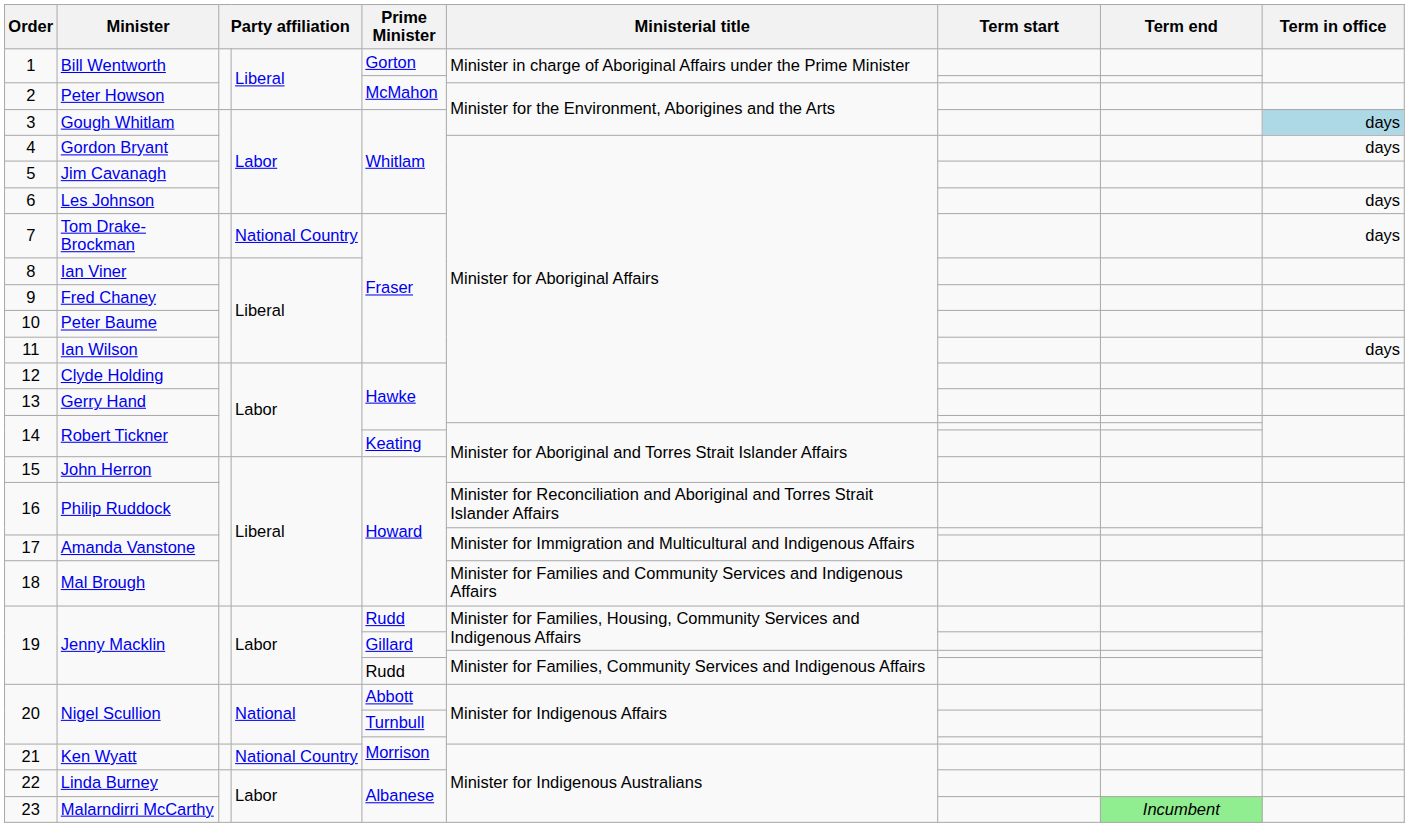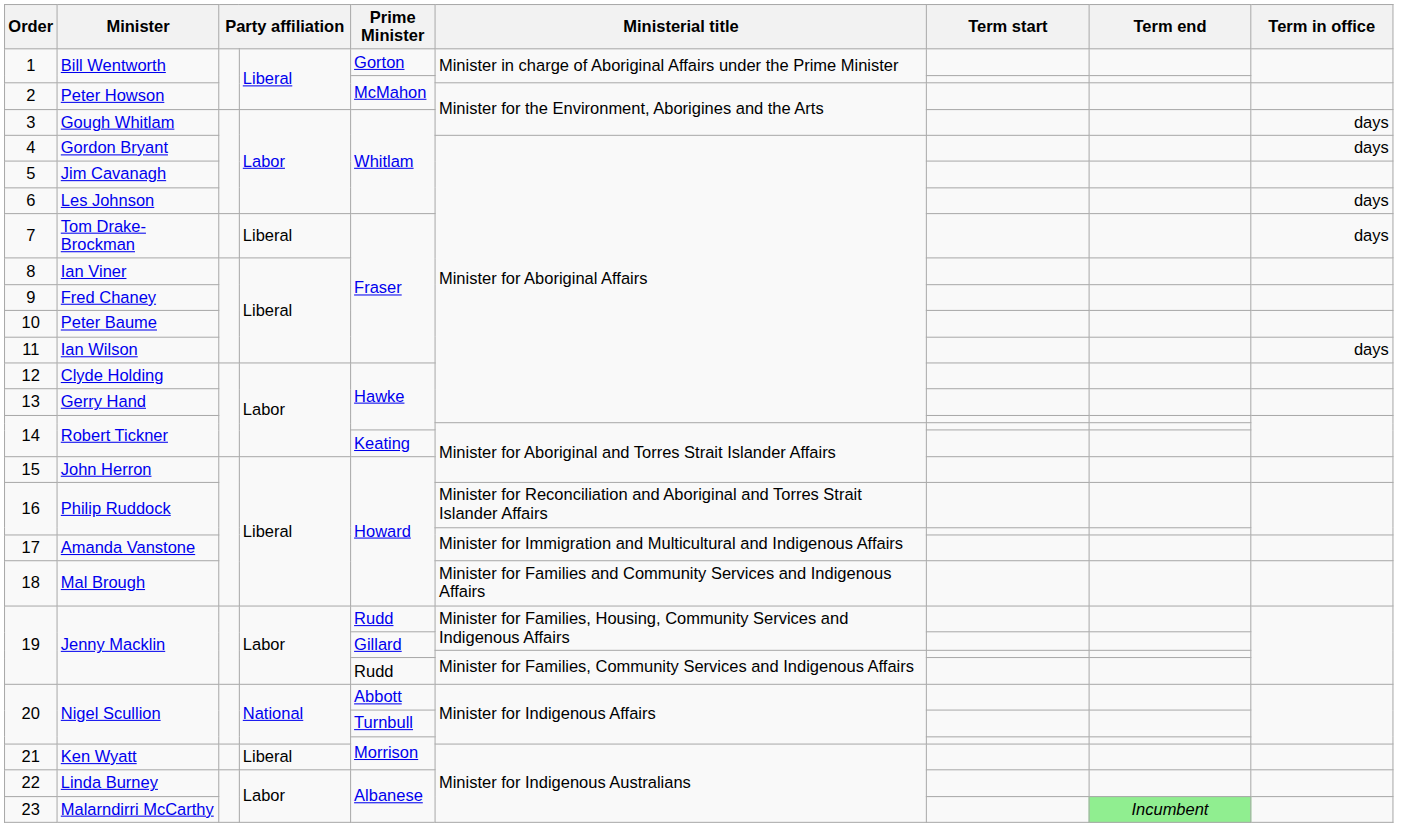 <table class="wikitable">
 <tr>
 <th width=5>Order</th>
 <th width=150>Minister</th>
 <th width=120 colspan="2">Party affiliation</th>
 <th width=75>Prime Minister</th>
 <th width=470>Ministerial title</th>
 <th width=150>Term start</th>
 <th width=150>Term end</th>
 <th width=130>Term in office</th>
 </tr>
 <tr>
 <td rowspan=2 align=center>1</td>
 <td rowspan=2><a href='#'>Bill Wentworth</a></td>
 <td rowspan=3 > </td>
 <td rowspan=3><a href='#'>Liberal</a></td>
 <td><a href='#'>Gorton</a></td>
 <td rowspan=2>Minister in charge of Aboriginal Affairs under the Prime Minister</td>
 <td align=center></td>
 <td align=center></td>
 <td rowspan=2 align=right></td>
 </tr>
 <tr>
 <td rowspan=2><a href='#'>McMahon</a></td>
 <td align=center></td>
 <td align=center></td>
 </tr>
 <tr>
 <td align=center>2</td>
 <td><a href='#'>Peter Howson</a></td>
 <td rowspan=2>Minister for the Environment, Aborigines and the Arts</td>
 <td align=center></td>
 <td align=center></td>
 <td align=right></td>
 </tr>
 <tr>
 <td align=center>3</td>
 <td><a href='#'>Gough Whitlam</a></td>
 <td rowspan=4 > </td>
 <td rowspan=4><a href='#'>Labor</a></td>
 <td rowspan=4><a href='#'>Whitlam</a></td>
 <td align=center></td>
 <td align=center></td>
-<td align=right style="background: lightblue;"> days</td>
+<td align=right> days</td>
 </tr>
 <tr>
 <td align=center>4</td>
 <td><a href='#'>Gordon Bryant</a></td>
 <td rowspan=11>Minister for Aboriginal Affairs</td>
 <td align=center></td>
 <td align=center></td>
 <td align=right> days</td>
 </tr>
 <tr>
 <td align=center>5</td>
 <td><a href='#'>Jim Cavanagh</a></td>
 <td align=center></td>
 <td align=center></td>
 <td align=right></td>
 </tr>
 <tr>
 <td align=center>6</td>
 <td><a href='#'>Les Johnson</a></td>
 <td align=center></td>
 <td align=center></td>
 <td align=right> days</td>
 </tr>
 <tr>
 <td align=center>7</td>
 <td><a href='#'>Tom Drake-Brockman</a></td>
 <td> </td>
-<td><a href='#'>National Country</a></td>
+<td>Liberal</td>
 <td rowspan=5><a href='#'>Fraser</a></td>
 <td align=center></td>
 <td align=center></td>
 <td align=right> days</td>
 </tr>
 <tr>
 <td align=center>8</td>
 <td><a href='#'>Ian Viner</a></td>
 <td rowspan=4 > </td>
 <td rowspan=4>Liberal</td>
 <td align=center></td>
 <td align=center></td>
 <td align=right></td>
 </tr>
 <tr>
 <td align=center>9</td>
 <td><a href='#'>Fred Chaney</a></td>
 <td align=center></td>
 <td align=center></td>
 <td align=right></td>
 </tr>
 <tr>
 <td align=center>10</td>
 <td><a href='#'>Peter Baume</a></td>
 <td align=center></td>
 <td align=center></td>
 <td align=right></td>
 </tr>
 <tr>
 <td align=center>11</td>
 <td><a href='#'>Ian Wilson</a></td>
 <td align=center></td>
 <td align=center></td>
 <td align=right> days</td>
 </tr>
 <tr>
 <td align=center>12</td>
 <td><a href='#'>Clyde Holding</a></td>
 <td rowspan=5 > </td>
 <td rowspan=5>Labor</td>
 <td rowspan=4><a href='#'>Hawke</a></td>
 <td align=center></td>
 <td align=center></td>
 <td align=right></td>
 </tr>
 <tr>
 <td align=center>13</td>
 <td><a href='#'>Gerry Hand</a></td>
 <td align=center></td>
 <td align=center></td>
 <td align=right></td>
 </tr>
 <tr>
 <td rowspan=3 align=center>14</td>
 <td rowspan=3><a href='#'>Robert Tickner</a></td>
 <td align=center></td>
 <td align=center></td>
 <td rowspan=3 align=right><strong></strong></td>
 </tr>
 <tr>
 <td rowspan=3>Minister for Aboriginal and Torres Strait Islander Affairs</td>
 <td align=center></td>
 <td align=center></td>
 </tr>
 <tr>
 <td><a href='#'>Keating</a></td>
 <td align=center></td>
 <td align=center></td>
 </tr>
 <tr>
 <td align=center>15</td>
 <td><a href='#'>John Herron</a></td>
 <td rowspan=5 > </td>
 <td rowspan=5>Liberal</td>
 <td rowspan=5><a href='#'>Howard</a></td>
 <td align=center></td>
 <td align=center></td>
 <td align=right></td>
 </tr>
 <tr>
 <td rowspan=2 align=center>16</td>
 <td rowspan=2><a href='#'>Philip Ruddock</a></td>
 <td>Minister for Reconciliation and Aboriginal and Torres Strait Islander Affairs</td>
 <td align=center></td>
 <td align=center></td>
 <td rowspan=2 align=right></td>
 </tr>
 <tr>
 <td rowspan=2>Minister for Immigration and Multicultural and Indigenous Affairs</td>
 <td align=center></td>
 <td align=center></td>
 </tr>
 <tr>
 <td align=center>17</td>
 <td><a href='#'>Amanda Vanstone</a></td>
 <td align=center></td>
 <td align=center></td>
 <td align=right></td>
 </tr>
 <tr>
 <td align=center>18</td>
 <td><a href='#'>Mal Brough</a></td>
 <td>Minister for Families and Community Services and Indigenous Affairs</td>
 <td align=center></td>
 <td align=center></td>
 <td align=right></td>
 </tr>
 <tr>
 <td rowspan=4 align=center>19</td>
 <td rowspan=4><a href='#'>Jenny Macklin</a></td>
 <td rowspan=4 > </td>
 <td rowspan=4>Labor</td>
 <td><a href='#'>Rudd</a></td>
 <td rowspan=2>Minister for Families, Housing, Community Services and Indigenous Affairs</td>
 <td align=center></td>
 <td align=center></td>
 <td rowspan=4 align=right></td>
 </tr>
 <tr>
 <td rowspan=2><a href='#'>Gillard</a></td>
 <td align=center></td>
 <td align=center></td>
 </tr>
 <tr>
 <td rowspan=2>Minister for Families, Community Services and Indigenous Affairs</td>
 <td align=center></td>
 <td align=center></td>
 </tr>
 <tr>
 <td>Rudd</td>
 <td align=center></td>
 <td align=center></td>
 </tr>
 <tr>
 <td rowspan=3 align=center>20</td>
 <td rowspan=3><a href='#'>Nigel Scullion</a></td>
 <td rowspan=3 > </td>
 <td rowspan=3><a href='#'>National</a></td>
 <td><a href='#'>Abbott</a></td>
 <td rowspan=3>Minister for Indigenous Affairs</td>
 <td align=center></td>
 <td align=center></td>
 <td rowspan=3 align=right></td>
 </tr>
 <tr>
 <td><a href='#'>Turnbull</a></td>
 <td align=center></td>
 <td align=center></td>
 </tr>
 <tr>
 <td rowspan=2><a href='#'>Morrison</a></td>
 <td align=center></td>
 <td align=center></td>
 </tr>
 <tr>
 <td align=center>21</td>
 <td><a href='#'>Ken Wyatt</a></td>
 <td> </td>
-<td><a href='#'>National Country</a></td>
+<td>Liberal</td>
 <td rowspan=3>Minister for Indigenous Australians</td>
 <td align=center></td>
 <td align=center></td>
 <td align=right></td>
 </tr>
 <tr>
 <td align=center>22</td>
 <td><a href='#'>Linda Burney</a></td>
 <td rowspan=2 > </td>
 <td rowspan=2>Labor</td>
 <td rowspan=2><a href='#'>Albanese</a></td>
 <td align=center></td>
 <td align=center></td>
 <td align=right></td>
 </tr>
 <tr>
 <td align=center>23</td>
 <td><a href='#'>Malarndirri McCarthy</a></td>
 <td align=center></td>
 <td align=center style="background: lightgreen;"><em>Incumbent</em></td>
 <td align=right></td>
 </tr>
 </table>
